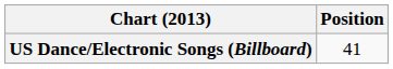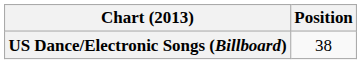 <table class="wikitable plainrowheaders">
 <tr>
 <th scope="col">Chart (2013)</th>
 <th scope="col">Position</th>
 </tr>
 <tr>
 <th scope="row">US Dance/Electronic Songs (<em>Billboard</em>)</th>
-<td align=center>41</td>
+<td align=center>38</td>
 </tr>
 </table>
